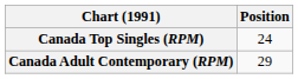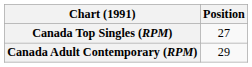 <table class="wikitable plainrowheaders" style="text-align:center">
 <tr>
 <th>Chart (1991)</th>
 <th>Position</th>
 </tr>
 <tr>
 <th scope="row">Canada Top Singles (<em>RPM</em>)</th>
-<td>24</td>
+<td>27</td>
 </tr>
 <tr>
 <th scope="row">Canada Adult Contemporary (<em>RPM</em>)</th>
 <td>29</td>
 </tr>
 </table>
